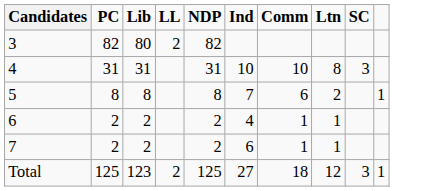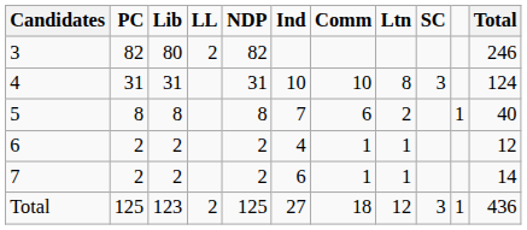 <table class="wikitable" style="text-align:right;">
 <tr>
 <th>Candidates</th>
 <td><strong>PC</strong></td>
 <td><strong>Lib</strong></td>
 <td><strong>LL</strong></td>
 <td><strong>NDP</strong></td>
 <td><strong>Ind</strong></td>
 <td><strong>Comm</strong></td>
 <td><strong>Ltn</strong></td>
 <td><strong>SC</strong></td>
 <td><strong></strong></td>
+<th>Total</th>
 </tr>
 <tr>
 <td style="text-align:left;">3</td>
 <td>82</td>
 <td>80</td>
 <td>2</td>
 <td>82</td>
 <td></td>
 <td></td>
 <td></td>
 <td></td>
 <td></td>
+<td>246</td>
 </tr>
 <tr>
 <td style="text-align:left;">4</td>
 <td>31</td>
 <td>31</td>
 <td></td>
 <td>31</td>
 <td>10</td>
 <td>10</td>
 <td>8</td>
 <td>3</td>
 <td></td>
+<td>124</td>
 </tr>
 <tr>
 <td style="text-align:left;">5</td>
 <td>8</td>
 <td>8</td>
 <td></td>
 <td>8</td>
 <td>7</td>
 <td>6</td>
 <td>2</td>
 <td></td>
 <td>1</td>
+<td>40</td>
 </tr>
 <tr>
 <td style="text-align:left;">6</td>
 <td>2</td>
 <td>2</td>
 <td></td>
 <td>2</td>
 <td>4</td>
 <td>1</td>
 <td>1</td>
 <td></td>
 <td></td>
+<td>12</td>
 </tr>
 <tr>
 <td style="text-align:left;">7</td>
 <td>2</td>
 <td>2</td>
 <td></td>
 <td>2</td>
 <td>6</td>
 <td>1</td>
 <td>1</td>
 <td></td>
 <td></td>
+<td>14</td>
 </tr>
 <tr>
 <td style="text-align:left;">Total</td>
 <td>125</td>
 <td>123</td>
 <td>2</td>
 <td>125</td>
 <td>27</td>
 <td>18</td>
 <td>12</td>
 <td>3</td>
 <td>1</td>
+<td>436</td>
 </tr>
 </table>
